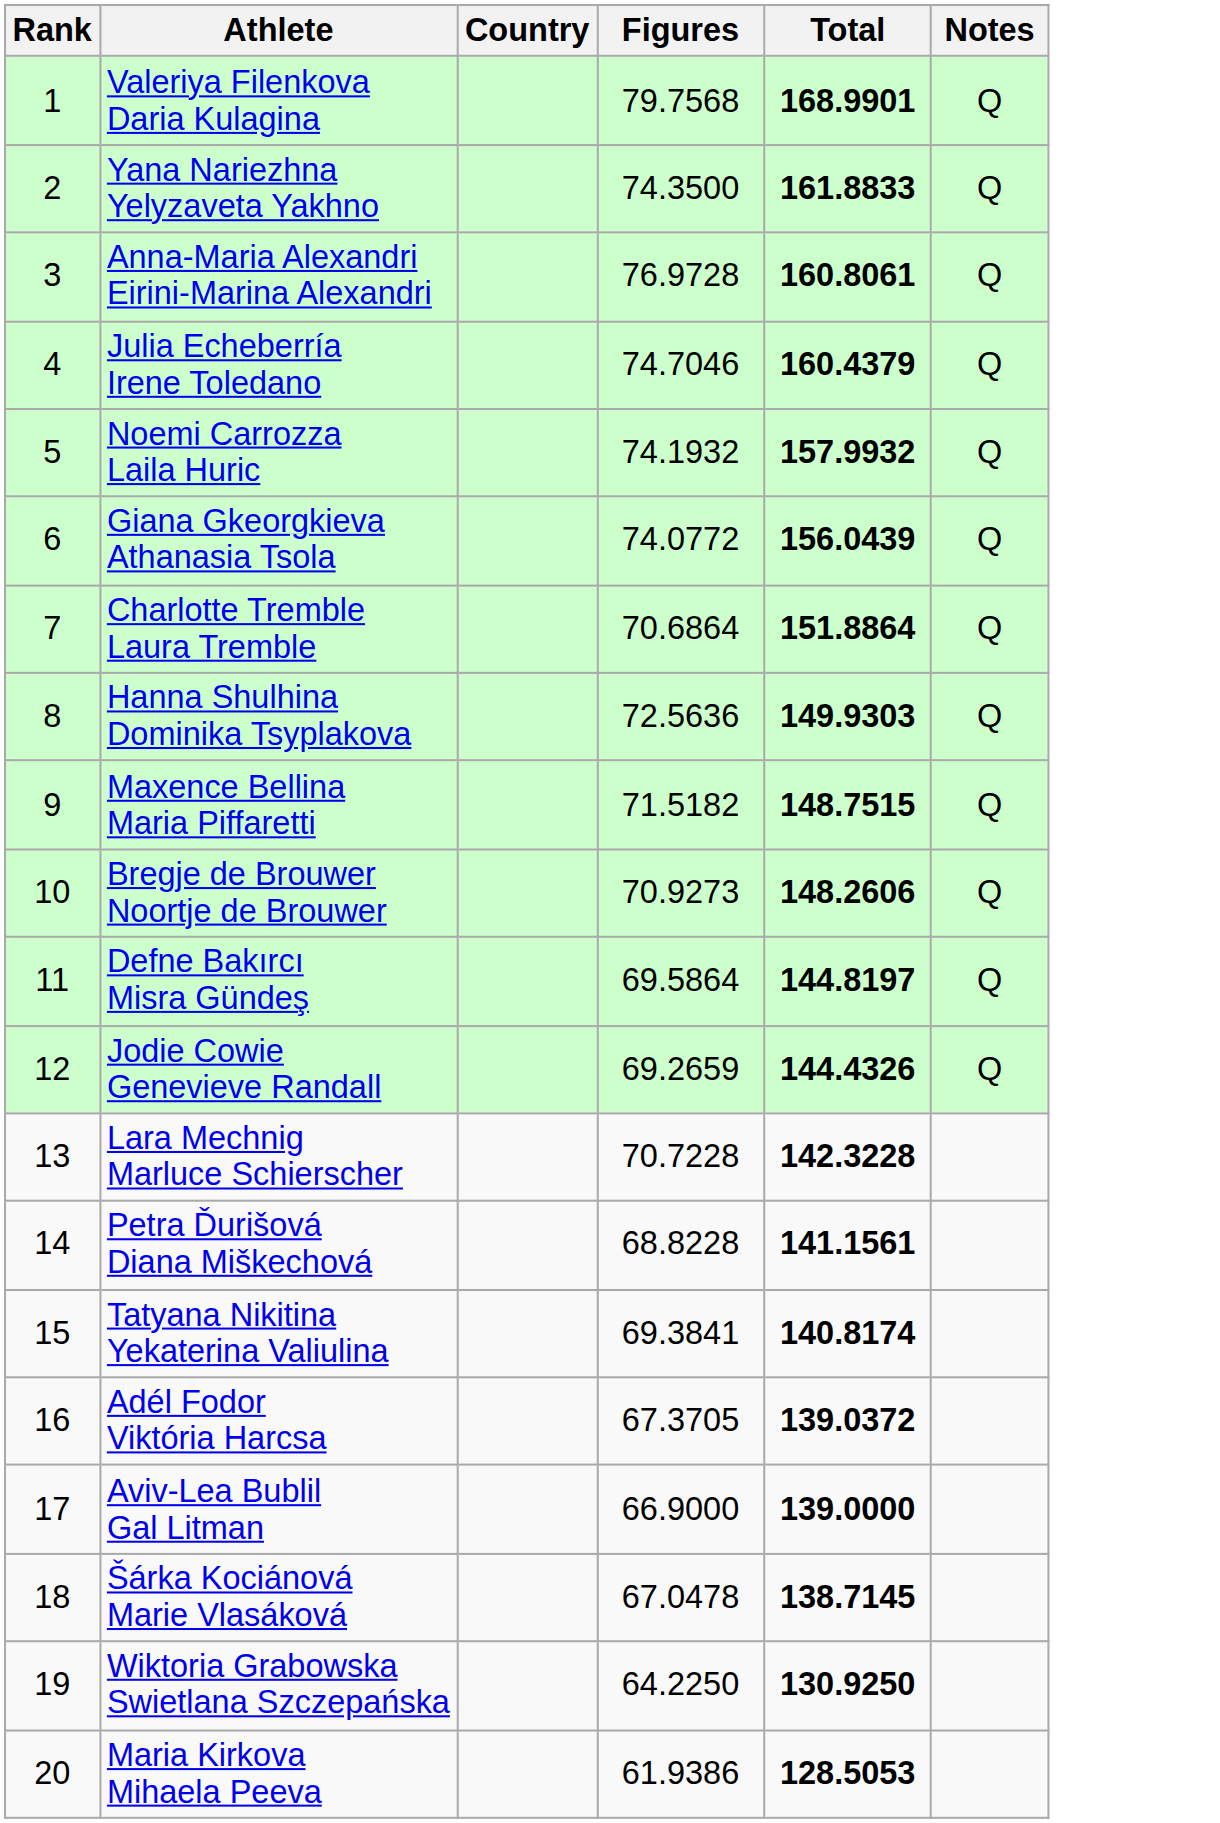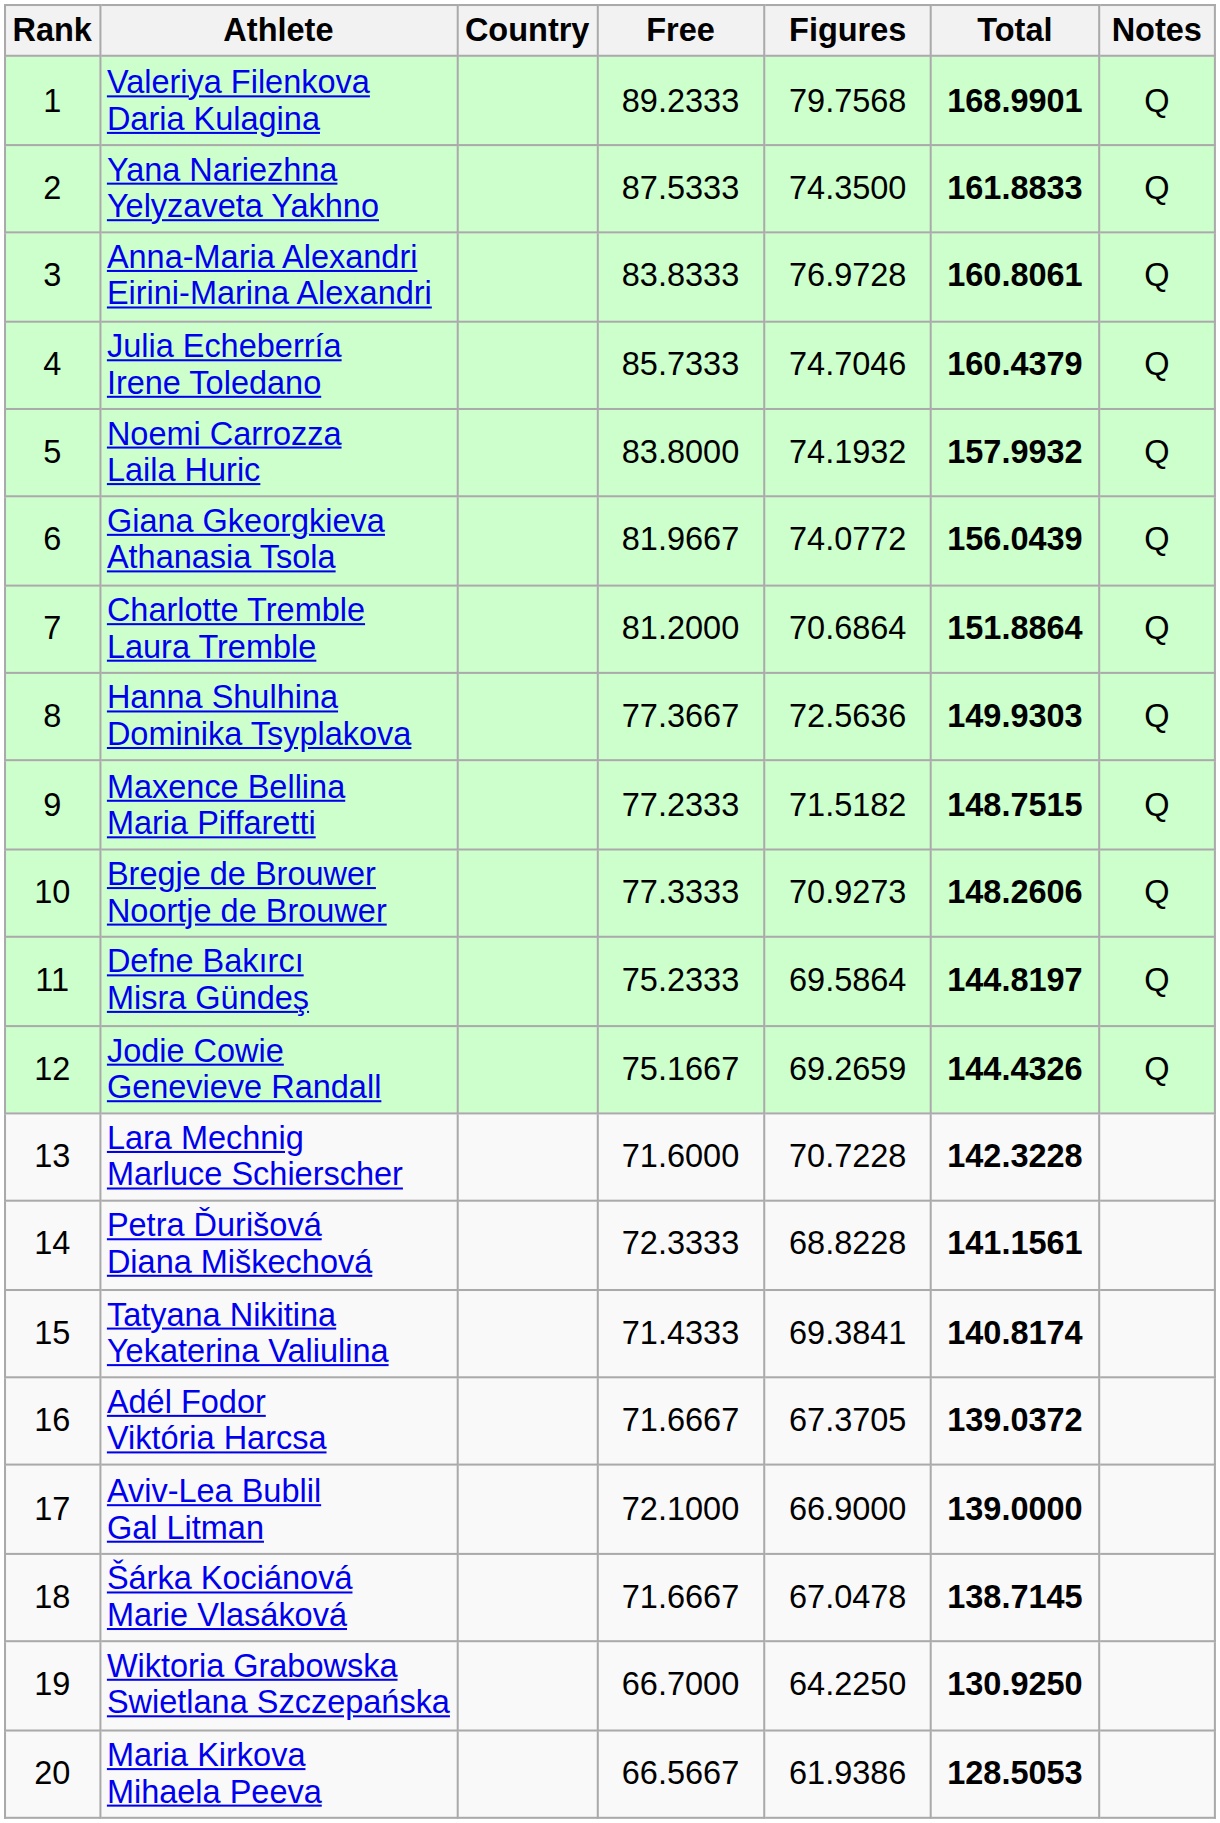 <table class="wikitable sortable" style="text-align:center">
 <tr>
 <th>Rank</th>
 <th>Athlete</th>
 <th>Country</th>
+<th width=75>Free</th>
 <th width=75>Figures</th>
 <th width=75>Total</th>
 <th width=50>Notes</th>
 </tr>
 <tr bgcolor=ccffcc>
 <td>1</td>
 <td align=left><a href='#'>Valeriya Filenkova</a><br><a href='#'>Daria Kulagina</a></td>
 <td align=left></td>
+<td>89.2333</td>
 <td>79.7568</td>
 <td><strong>168.9901</strong></td>
 <td>Q</td>
 </tr>
 <tr bgcolor=ccffcc>
 <td>2</td>
 <td align=left><a href='#'>Yana Nariezhna</a><br><a href='#'>Yelyzaveta Yakhno</a></td>
 <td align=left></td>
+<td>87.5333</td>
 <td>74.3500</td>
 <td><strong>161.8833</strong></td>
 <td>Q</td>
 </tr>
 <tr bgcolor=ccffcc>
 <td>3</td>
 <td align=left><a href='#'>Anna-Maria Alexandri</a><br><a href='#'>Eirini-Marina Alexandri</a></td>
 <td align=left></td>
+<td>83.8333</td>
 <td>76.9728</td>
 <td><strong>160.8061</strong></td>
 <td>Q</td>
 </tr>
 <tr bgcolor=ccffcc>
 <td>4</td>
 <td align=left><a href='#'>Julia Echeberría</a><br><a href='#'>Irene Toledano</a></td>
 <td align=left></td>
+<td>85.7333</td>
 <td>74.7046</td>
 <td><strong>160.4379</strong></td>
 <td>Q</td>
 </tr>
 <tr bgcolor=ccffcc>
 <td>5</td>
 <td align=left><a href='#'>Noemi Carrozza</a><br><a href='#'>Laila Huric</a></td>
 <td align=left></td>
+<td>83.8000</td>
 <td>74.1932</td>
 <td><strong>157.9932</strong></td>
 <td>Q</td>
 </tr>
 <tr bgcolor=ccffcc>
 <td>6</td>
 <td align=left><a href='#'>Giana Gkeorgkieva</a><br><a href='#'>Athanasia Tsola</a></td>
 <td align=left></td>
+<td>81.9667</td>
 <td>74.0772</td>
 <td><strong>156.0439</strong></td>
 <td>Q</td>
 </tr>
 <tr bgcolor=ccffcc>
 <td>7</td>
 <td align=left><a href='#'>Charlotte Tremble</a><br><a href='#'>Laura Tremble</a></td>
 <td align=left></td>
+<td>81.2000</td>
 <td>70.6864</td>
 <td><strong>151.8864</strong></td>
 <td>Q</td>
 </tr>
 <tr bgcolor=ccffcc>
 <td>8</td>
 <td align=left><a href='#'>Hanna Shulhina</a><br><a href='#'>Dominika Tsyplakova</a></td>
 <td align=left></td>
+<td>77.3667</td>
 <td>72.5636</td>
 <td><strong>149.9303</strong></td>
 <td>Q</td>
 </tr>
 <tr bgcolor=ccffcc>
 <td>9</td>
 <td align=left><a href='#'>Maxence Bellina</a><br><a href='#'>Maria Piffaretti</a></td>
 <td align=left></td>
+<td>77.2333</td>
 <td>71.5182</td>
 <td><strong>148.7515</strong></td>
 <td>Q</td>
 </tr>
 <tr bgcolor=ccffcc>
 <td>10</td>
 <td align=left><a href='#'>Bregje de Brouwer</a><br><a href='#'>Noortje de Brouwer</a></td>
 <td align=left></td>
+<td>77.3333</td>
 <td>70.9273</td>
 <td><strong>148.2606</strong></td>
 <td>Q</td>
 </tr>
 <tr bgcolor=ccffcc>
 <td>11</td>
 <td align=left><a href='#'>Defne Bakırcı</a><br><a href='#'>Misra Gündeş</a></td>
 <td align=left></td>
+<td>75.2333</td>
 <td>69.5864</td>
 <td><strong>144.8197</strong></td>
 <td>Q</td>
 </tr>
 <tr bgcolor=ccffcc>
 <td>12</td>
 <td align=left><a href='#'>Jodie Cowie</a><br><a href='#'>Genevieve Randall</a></td>
 <td align=left></td>
+<td>75.1667</td>
 <td>69.2659</td>
 <td><strong>144.4326</strong></td>
 <td>Q</td>
 </tr>
 <tr>
 <td>13</td>
 <td align=left><a href='#'>Lara Mechnig</a><br><a href='#'>Marluce Schierscher</a></td>
 <td align=left></td>
+<td>71.6000</td>
 <td>70.7228</td>
 <td><strong>142.3228</strong></td>
 <td></td>
 </tr>
 <tr>
 <td>14</td>
 <td align=left><a href='#'>Petra Ďurišová</a><br><a href='#'>Diana Miškechová</a></td>
 <td align=left></td>
+<td>72.3333</td>
 <td>68.8228</td>
 <td><strong>141.1561</strong></td>
 <td></td>
 </tr>
 <tr>
 <td>15</td>
 <td align=left><a href='#'>Tatyana Nikitina</a><br><a href='#'>Yekaterina Valiulina</a></td>
 <td align=left></td>
+<td>71.4333</td>
 <td>69.3841</td>
 <td><strong>140.8174</strong></td>
 <td></td>
 </tr>
 <tr>
 <td>16</td>
 <td align=left><a href='#'>Adél Fodor</a><br><a href='#'>Viktória Harcsa</a></td>
 <td align=left></td>
+<td>71.6667</td>
 <td>67.3705</td>
 <td><strong>139.0372</strong></td>
 <td></td>
 </tr>
 <tr>
 <td>17</td>
 <td align=left><a href='#'>Aviv-Lea Bublil</a><br><a href='#'>Gal Litman</a></td>
 <td align=left></td>
+<td>72.1000</td>
 <td>66.9000</td>
 <td><strong>139.0000</strong></td>
 <td></td>
 </tr>
 <tr>
 <td>18</td>
 <td align=left><a href='#'>Šárka Kociánová</a><br><a href='#'>Marie Vlasáková</a></td>
 <td align=left></td>
+<td>71.6667</td>
 <td>67.0478</td>
 <td><strong>138.7145</strong></td>
 <td></td>
 </tr>
 <tr>
 <td>19</td>
 <td align=left><a href='#'>Wiktoria Grabowska</a><br><a href='#'>Swietlana Szczepańska</a></td>
 <td align=left></td>
+<td>66.7000</td>
 <td>64.2250</td>
 <td><strong>130.9250</strong></td>
 <td></td>
 </tr>
 <tr>
 <td>20</td>
 <td align=left><a href='#'>Maria Kirkova</a><br><a href='#'>Mihaela Peeva</a></td>
 <td align=left></td>
+<td>66.5667</td>
 <td>61.9386</td>
 <td><strong>128.5053</strong></td>
 <td></td>
 </tr>
 </table>
